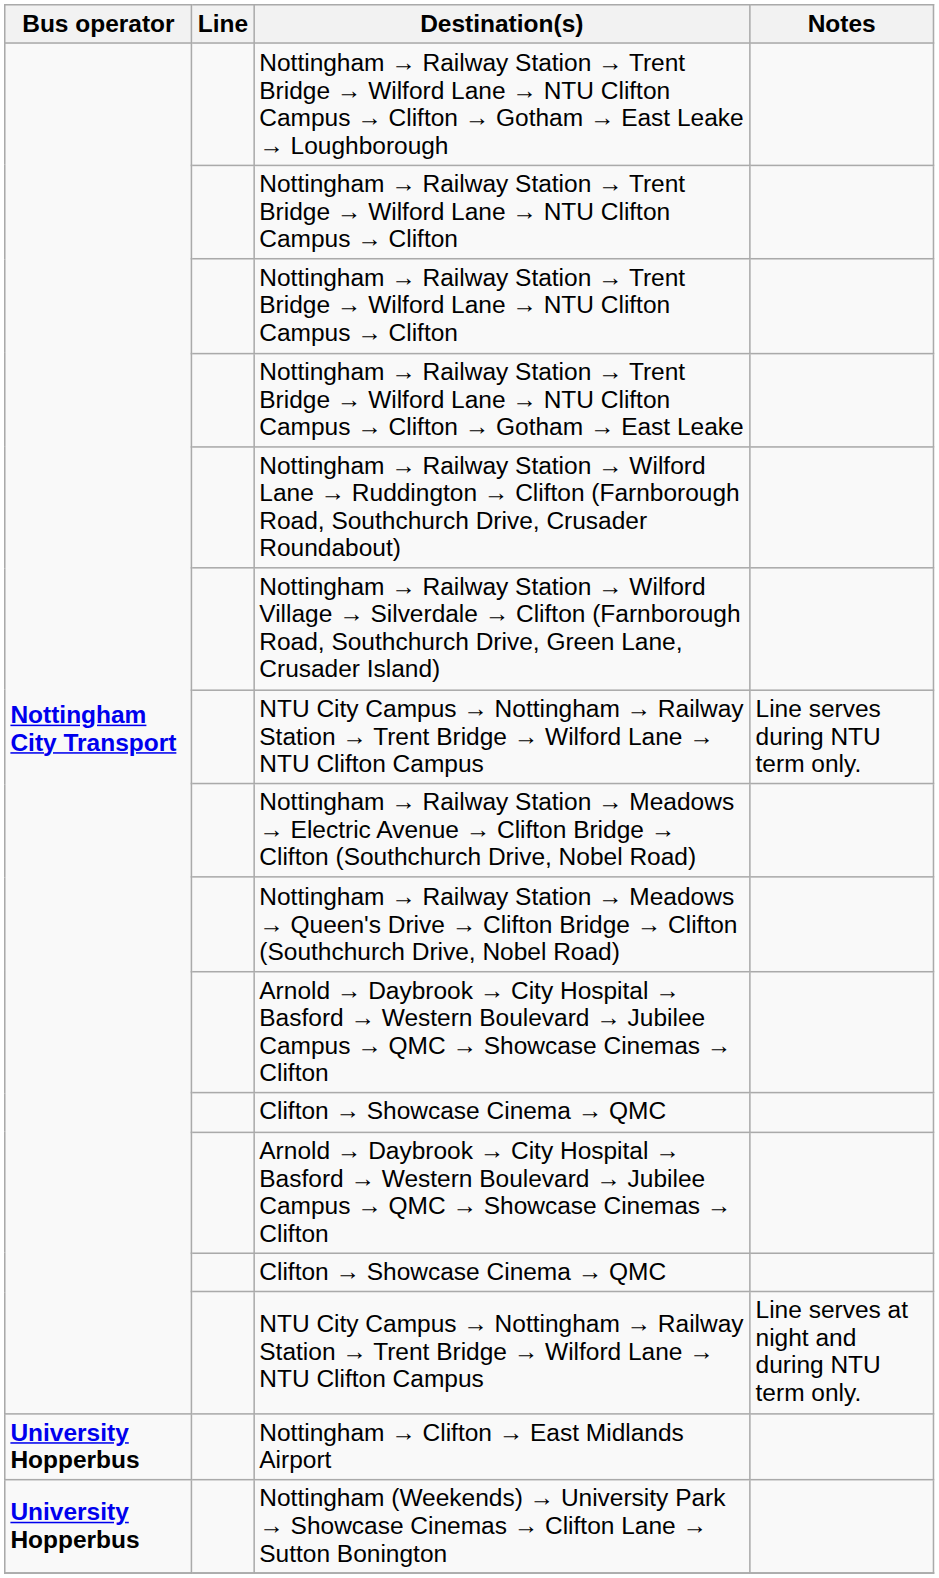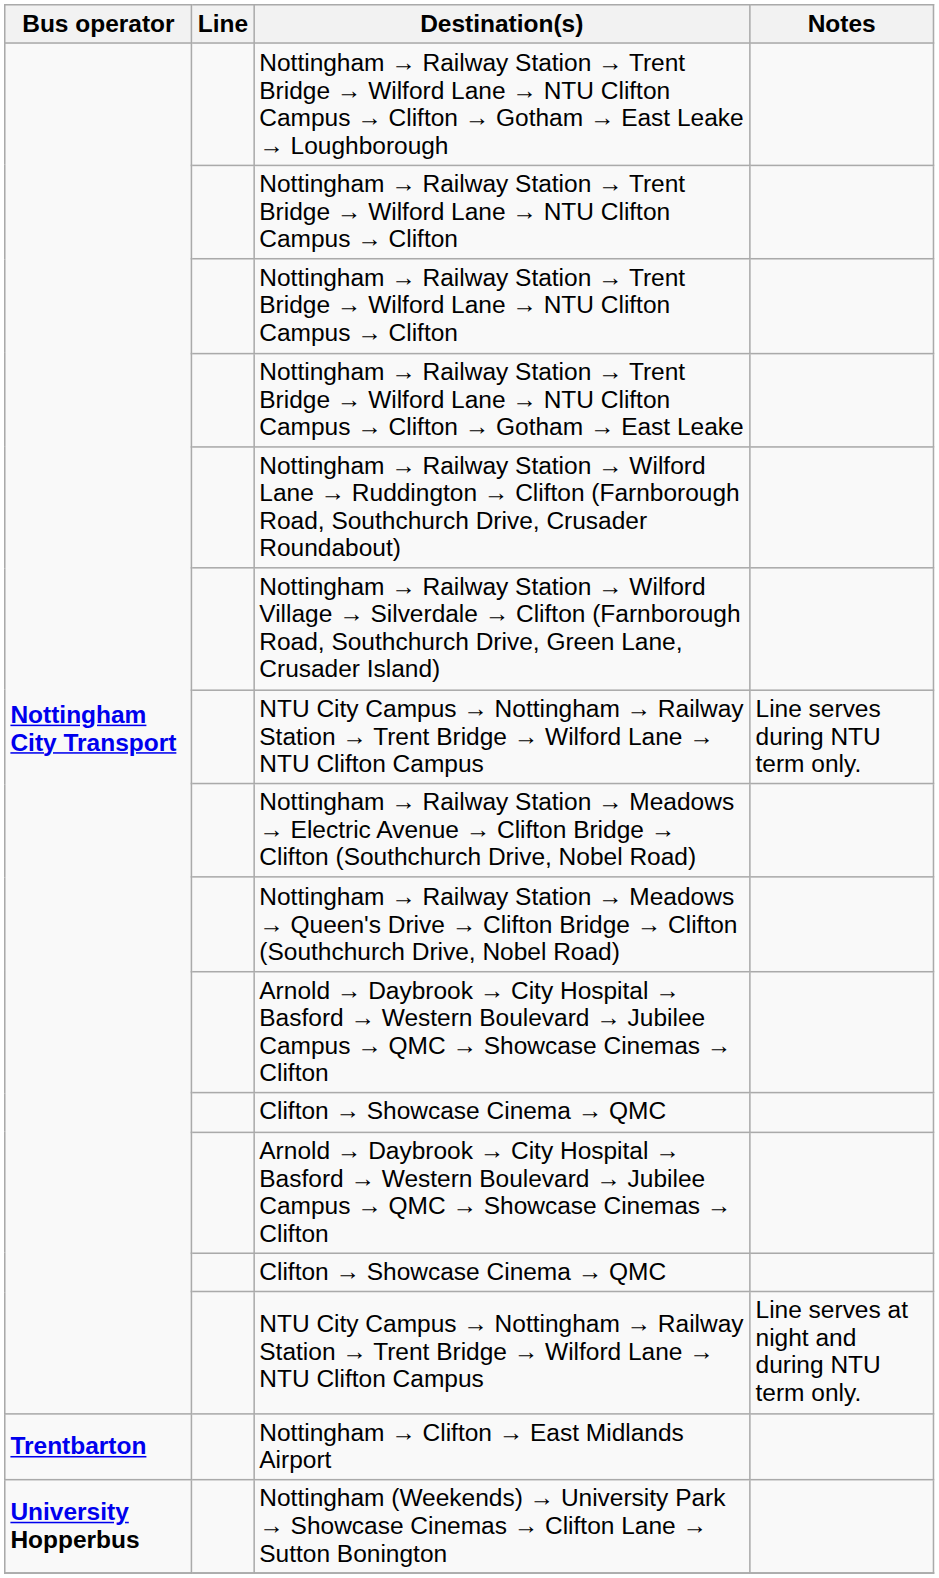 <table class="wikitable">
 <tr>
 <th>Bus operator</th>
 <th>Line</th>
 <th>Destination(s)</th>
 <th>Notes</th>
 </tr>
 <tr>
 <td rowspan="14"><strong><a href='#'>Nottingham City Transport</a></strong></td>
 <td><strong></strong></td>
 <td>Nottingham → Railway Station → Trent Bridge → Wilford Lane → NTU Clifton Campus → Clifton → Gotham → East Leake → Loughborough</td>
 <td></td>
 </tr>
 <tr>
 <td><strong></strong></td>
 <td>Nottingham → Railway Station → Trent Bridge → Wilford Lane → NTU Clifton Campus → Clifton</td>
 <td></td>
 </tr>
 <tr>
 <td><strong></strong></td>
 <td>Nottingham → Railway Station → Trent Bridge → Wilford Lane → NTU Clifton Campus → Clifton</td>
 <td></td>
 </tr>
 <tr>
 <td><strong></strong></td>
 <td>Nottingham → Railway Station → Trent Bridge → Wilford Lane → NTU Clifton Campus → Clifton → Gotham → East Leake</td>
 <td></td>
 </tr>
 <tr>
 <td><strong></strong></td>
 <td>Nottingham → Railway Station → Wilford Lane → Ruddington → Clifton (Farnborough Road, Southchurch Drive, Crusader Roundabout)</td>
 <td></td>
 </tr>
 <tr>
 <td><strong></strong></td>
 <td>Nottingham → Railway Station → Wilford Village → Silverdale → Clifton (Farnborough Road, Southchurch Drive, Green Lane, Crusader Island)</td>
 <td></td>
 </tr>
 <tr>
 <td><strong></strong></td>
 <td>NTU City Campus → Nottingham → Railway Station → Trent Bridge → Wilford Lane → NTU Clifton Campus</td>
 <td>Line serves during NTU term only.</td>
 </tr>
 <tr>
 <td><strong></strong></td>
 <td>Nottingham → Railway Station → Meadows → Electric Avenue → Clifton Bridge → Clifton (Southchurch Drive, Nobel Road)</td>
 <td></td>
 </tr>
 <tr>
 <td><strong></strong></td>
 <td>Nottingham → Railway Station → Meadows → Queen's Drive → Clifton Bridge → Clifton (Southchurch Drive, Nobel Road)</td>
 <td></td>
 </tr>
 <tr>
 <td><strong></strong></td>
 <td>Arnold → Daybrook → City Hospital → Basford → Western Boulevard → Jubilee Campus → QMC → Showcase Cinemas → Clifton</td>
 <td></td>
 </tr>
 <tr>
 <td><strong></strong></td>
 <td>Clifton → Showcase Cinema → QMC</td>
 <td></td>
 </tr>
 <tr>
 <td><strong></strong></td>
 <td>Arnold → Daybrook → City Hospital → Basford → Western Boulevard → Jubilee Campus → QMC → Showcase Cinemas → Clifton</td>
 <td></td>
 </tr>
 <tr>
 <td><strong></strong></td>
 <td>Clifton → Showcase Cinema → QMC</td>
 <td></td>
 </tr>
 <tr>
 <td><strong></strong></td>
 <td>NTU City Campus → Nottingham → Railway Station → Trent Bridge → Wilford Lane → NTU Clifton Campus</td>
 <td>Line serves at night and during NTU term only.</td>
 </tr>
 <tr>
-<td><strong><a href='#'>University</a> Hopperbus</strong></td>
+<td><strong><a href='#'>Trentbarton</a></strong></td>
 <td><strong></strong></td>
 <td>Nottingham → Clifton → East Midlands Airport</td>
 <td></td>
 </tr>
 <tr>
 <td><strong><a href='#'>University</a> Hopperbus</strong></td>
 <td><strong></strong></td>
 <td>Nottingham (Weekends) → University Park → Showcase Cinemas → Clifton Lane → Sutton Bonington</td>
 <td></td>
 </tr>
 <tr>
 </tr>
 </table>
